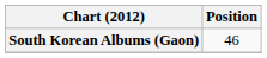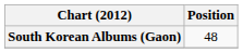 <table class="wikitable plainrowheaders" style="text-align:center">
 <tr>
 <th scope="col">Chart (2012)</th>
 <th scope="col">Position</th>
 </tr>
 <tr>
 <th scope="row">South Korean Albums (Gaon)</th>
-<td>46</td>
+<td>48</td>
 </tr>
 <tr>
 </tr>
 </table>
